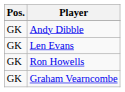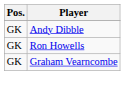 <table class="wikitable">
 <tr>
 <th>Pos.</th>
 <th>Player</th>
 </tr>
 <tr>
 </tr>
 <tr>
 <td>GK</td>
 <td> <a href='#'>Andy Dibble</a></td>
 </tr>
 <tr>
 <td>GK</td>
-<td> <a href='#'>Len Evans</a></td>
-</tr>
-<tr>
-<td>GK</td>
 <td> <a href='#'>Ron Howells</a></td>
 </tr>
 <tr>
 <td>GK</td>
 <td> <a href='#'>Graham Vearncombe</a></td>
 </tr>
 </table>
